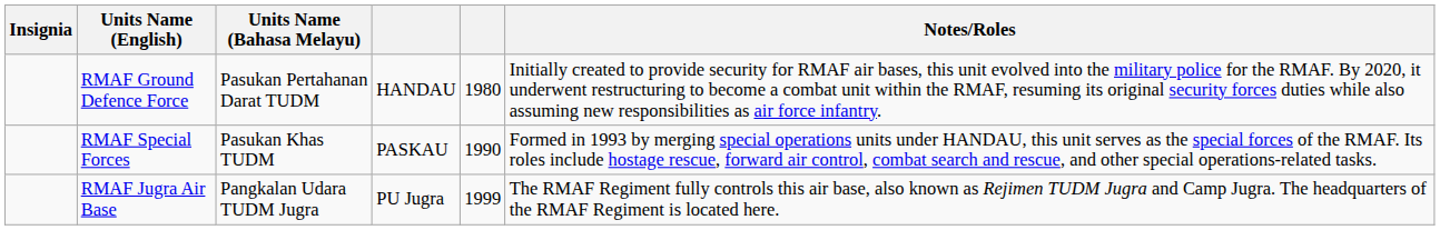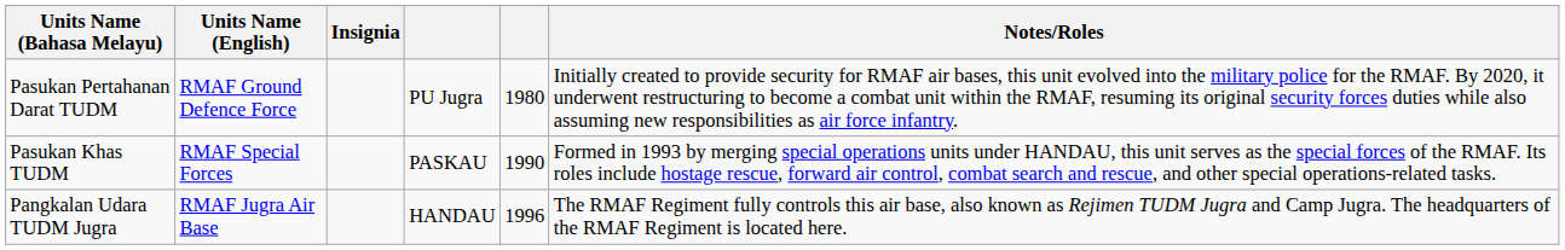 <table class="wikitable">
 <tr>
+<th>Units Name (Bahasa Melayu)</th>
+<th>Units Name (English)</th>
 <th>Insignia</th>
-<th>Units Name (English)</th>
-<th>Units Name (Bahasa Melayu)</th>
 <th></th>
 <th></th>
 <th>Notes/Roles</th>
 </tr>
 <tr>
+<td>Pasukan Pertahanan Darat TUDM</td>
+<td><a href='#'>RMAF Ground Defence Force</a></td>
 <td></td>
-<td><a href='#'>RMAF Ground Defence Force</a></td>
-<td>Pasukan Pertahanan Darat TUDM</td>
-<td>HANDAU</td>
+<td>PU Jugra</td>
 <td>1980</td>
 <td>Initially created to provide security for RMAF air bases, this unit evolved into the <a href='#'>military police</a> for the RMAF. By 2020, it underwent restructuring to become a combat unit within the RMAF, resuming its original <a href='#'>security forces</a> duties while also assuming new responsibilities as <a href='#'>air force infantry</a>.</td>
 </tr>
 <tr>
+<td>Pasukan Khas TUDM</td>
+<td><a href='#'>RMAF Special Forces</a></td>
 <td></td>
-<td><a href='#'>RMAF Special Forces</a></td>
-<td>Pasukan Khas TUDM</td>
 <td>PASKAU</td>
 <td>1990</td>
 <td>Formed in 1993 by merging <a href='#'>special operations</a> units under HANDAU, this unit serves as the <a href='#'>special forces</a> of the RMAF. Its roles include <a href='#'>hostage rescue</a>, <a href='#'>forward air control</a>, <a href='#'>combat search and rescue</a>, and other special operations-related tasks.</td>
 </tr>
 <tr>
+<td>Pangkalan Udara TUDM Jugra</td>
+<td><a href='#'>RMAF Jugra Air Base</a></td>
 <td></td>
-<td><a href='#'>RMAF Jugra Air Base</a></td>
-<td>Pangkalan Udara TUDM Jugra</td>
-<td>PU Jugra</td>
-<td>1999</td>
+<td>HANDAU</td>
+<td>1996</td>
 <td>The RMAF Regiment fully controls this air base, also known as <em>Rejimen TUDM Jugra</em> and Camp Jugra. The headquarters of the RMAF Regiment is located here.</td>
 </tr>
 </table>
